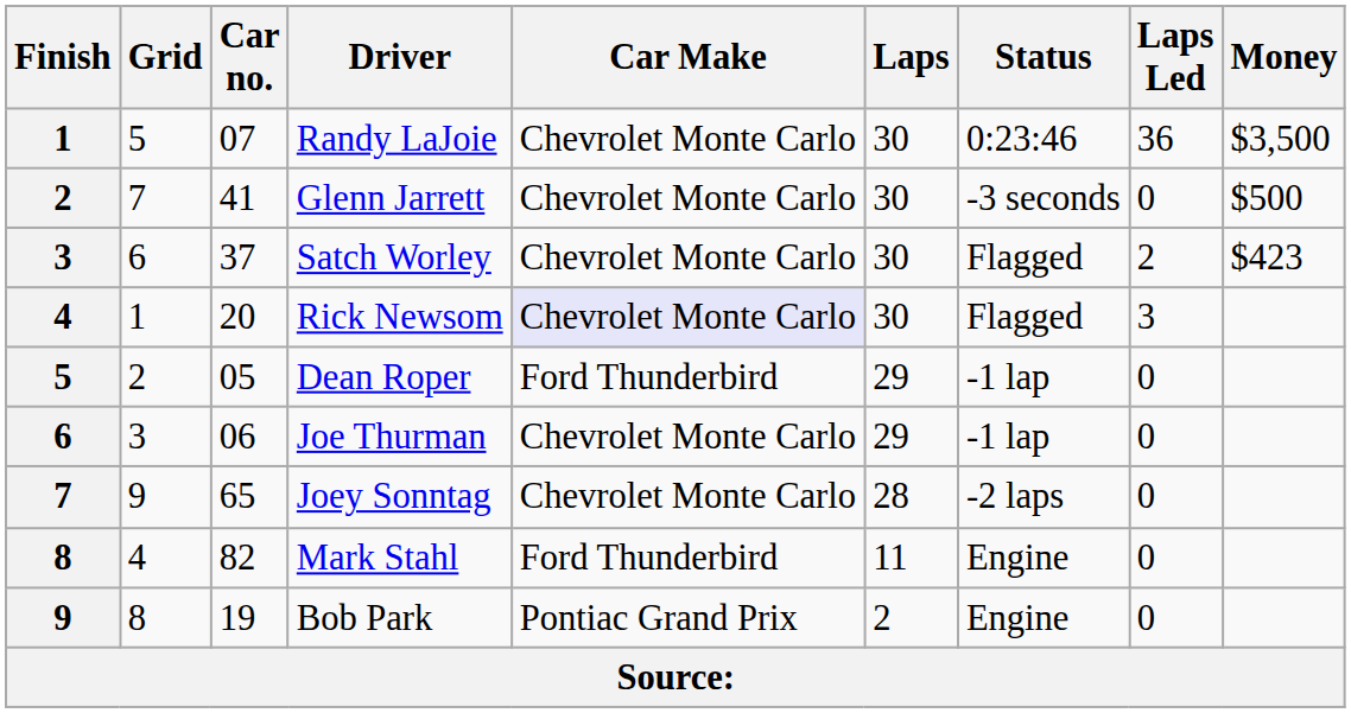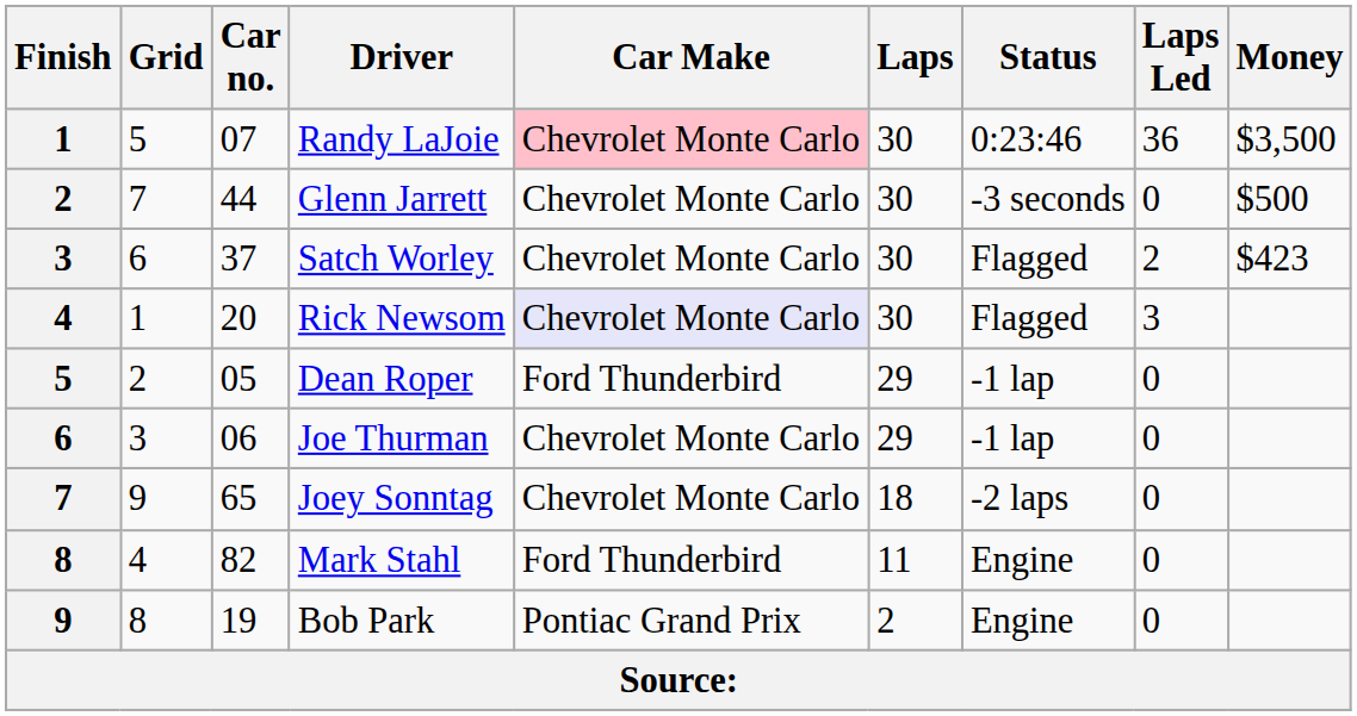 <table class="wikitable" style="font-size: 95%;">
 <tr>
 <th>Finish</th>
 <th>Grid</th>
 <th>Car<br>no.</th>
 <th>Driver</th>
 <th>Car Make</th>
 <th>Laps</th>
 <th>Status</th>
 <th>Laps<br>Led</th>
 <th>Money</th>
 </tr>
 <tr>
 <th>1</th>
 <td>5</td>
 <td>07</td>
 <td><a href='#'>Randy LaJoie</a></td>
-<td>Chevrolet Monte Carlo</td>
+<td style="background: pink;">Chevrolet Monte Carlo</td>
 <td>30</td>
 <td>0:23:46</td>
 <td>36</td>
 <td>$3,500</td>
 </tr>
 <tr>
 <th>2</th>
 <td>7</td>
-<td>41</td>
+<td>44</td>
 <td><a href='#'>Glenn Jarrett</a></td>
 <td>Chevrolet Monte Carlo</td>
 <td>30</td>
 <td>-3 seconds</td>
 <td>0</td>
 <td>$500</td>
 </tr>
 <tr>
 <th>3</th>
 <td>6</td>
 <td>37</td>
 <td><a href='#'>Satch Worley</a></td>
 <td>Chevrolet Monte Carlo</td>
 <td>30</td>
 <td>Flagged</td>
 <td>2</td>
 <td>$423</td>
 </tr>
 <tr>
 <th>4</th>
 <td>1</td>
 <td>20</td>
 <td><a href='#'>Rick Newsom</a></td>
 <td style="background: lavender;">Chevrolet Monte Carlo</td>
 <td>30</td>
 <td>Flagged</td>
 <td>3</td>
 <td></td>
 </tr>
 <tr>
 <th>5</th>
 <td>2</td>
 <td>05</td>
 <td><a href='#'>Dean Roper</a></td>
 <td>Ford Thunderbird</td>
 <td>29</td>
 <td>-1 lap</td>
 <td>0</td>
 <td></td>
 </tr>
 <tr>
 <th>6</th>
 <td>3</td>
 <td>06</td>
 <td><a href='#'>Joe Thurman</a></td>
 <td>Chevrolet Monte Carlo</td>
 <td>29</td>
 <td>-1 lap</td>
 <td>0</td>
 <td></td>
 </tr>
 <tr>
 <th>7</th>
 <td>9</td>
 <td>65</td>
 <td><a href='#'>Joey Sonntag</a></td>
 <td>Chevrolet Monte Carlo</td>
-<td>28</td>
+<td>18</td>
 <td>-2 laps</td>
 <td>0</td>
 <td></td>
 </tr>
 <tr>
 <th>8</th>
 <td>4</td>
 <td>82</td>
 <td><a href='#'>Mark Stahl</a></td>
 <td>Ford Thunderbird</td>
 <td>11</td>
 <td>Engine</td>
 <td>0</td>
 <td></td>
 </tr>
 <tr>
 <th>9</th>
 <td>8</td>
 <td>19</td>
 <td>Bob Park</td>
 <td>Pontiac Grand Prix</td>
 <td>2</td>
 <td>Engine</td>
 <td>0</td>
 <td></td>
 </tr>
 <tr>
 <th colspan="9">Source:</th>
 </tr>
 </table>
